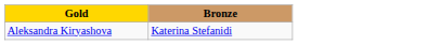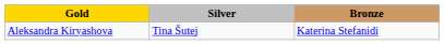 <table class="wikitable" style="text-align:left">
 <tr align="center">
 <td width=200 bgcolor=gold><strong>Gold</strong></td>
+<td width=200 bgcolor=silver><strong>Silver</strong></td>
 <td width=200 bgcolor=CC9966><strong>Bronze</strong></td>
 </tr>
 <tr>
 <td><a href='#'>Aleksandra Kiryashova</a><br><em></em></td>
+<td><a href='#'>Tina Šutej</a><br><em></em></td>
 <td><a href='#'>Katerina Stefanidi</a><br><em></em></td>
 </tr>
 </table>
